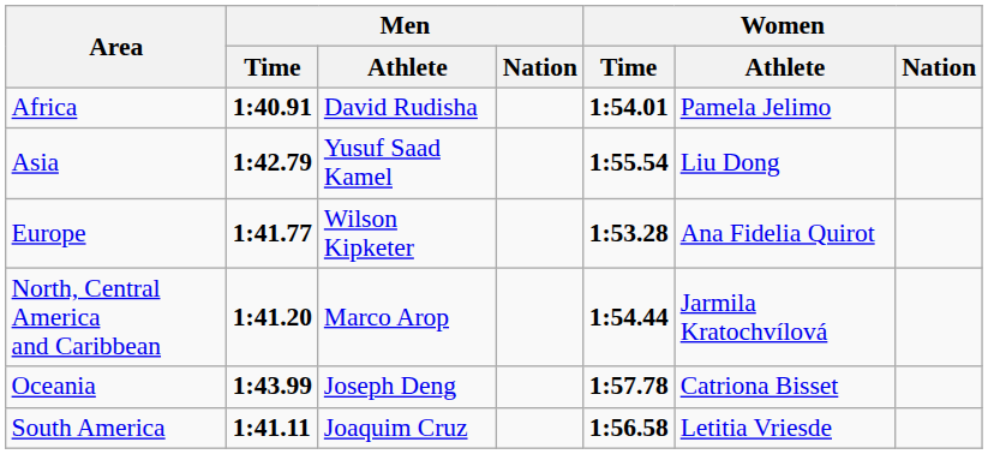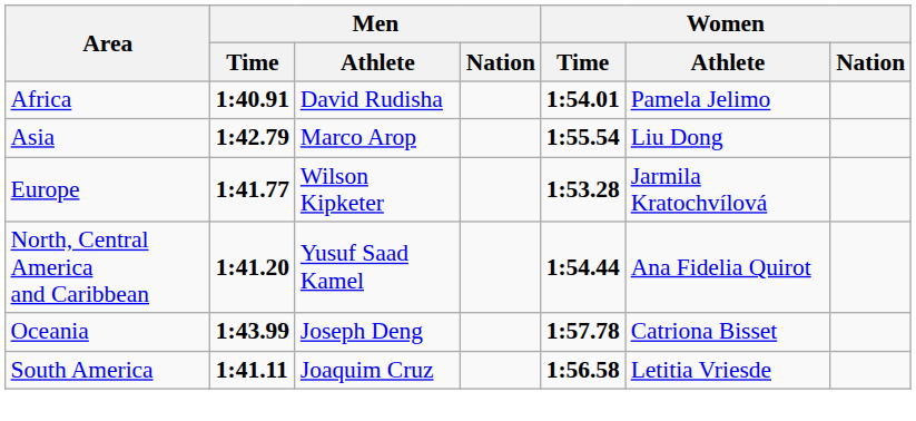 <table class="wikitable">
 <tr>
 <th rowspan=2>Area</th>
 <th colspan=3>Men</th>
 <th colspan=3>Women</th>
 </tr>
 <tr>
 <th>Time</th>
 <th>Athlete</th>
 <th>Nation</th>
 <th>Time</th>
 <th>Athlete</th>
 <th>Nation</th>
 </tr>
 <tr>
 <td><a href='#'>Africa</a> </td>
 <td><strong>1:40.91</strong> </td>
 <td><a href='#'>David Rudisha</a></td>
 <td></td>
 <td><strong>1:54.01</strong></td>
 <td><a href='#'>Pamela Jelimo</a></td>
 <td></td>
 </tr>
 <tr>
 <td><a href='#'>Asia</a> </td>
 <td><strong>1:42.79</strong></td>
-<td><a href='#'>Yusuf Saad Kamel</a></td>
+<td><a href='#'>Marco Arop</a></td>
 <td></td>
 <td><strong>1:55.54</strong></td>
 <td><a href='#'>Liu Dong</a></td>
 <td></td>
 </tr>
 <tr>
 <td><a href='#'>Europe</a> </td>
 <td><strong>1:41.77</strong></td>
 <td><a href='#'>Wilson Kipketer</a></td>
 <td></td>
 <td><strong>1:53.28</strong> </td>
-<td><a href='#'>Ana Fidelia Quirot</a></td>
+<td><a href='#'>Jarmila Kratochvílová</a></td>
 <td></td>
 </tr>
 <tr>
 <td><a href='#'>North, Central America<br> and Caribbean</a> </td>
 <td><strong>1:41.20</strong></td>
-<td><a href='#'>Marco Arop</a></td>
+<td><a href='#'>Yusuf Saad Kamel</a></td>
 <td></td>
 <td><strong>1:54.44</strong></td>
-<td><a href='#'>Jarmila Kratochvílová</a></td>
+<td><a href='#'>Ana Fidelia Quirot</a></td>
 <td></td>
 </tr>
 <tr>
 <td><a href='#'>Oceania</a> </td>
 <td><strong>1:43.99</strong></td>
 <td><a href='#'>Joseph Deng</a></td>
 <td></td>
 <td><strong>1:57.78</strong></td>
 <td><a href='#'>Catriona Bisset</a></td>
 <td></td>
 </tr>
 <tr>
 <td><a href='#'>South America</a> </td>
 <td><strong>1:41.11</strong></td>
 <td><a href='#'>Joaquim Cruz</a></td>
 <td></td>
 <td><strong>1:56.58</strong></td>
 <td><a href='#'>Letitia Vriesde</a></td>
 <td></td>
 </tr>
 </table>
